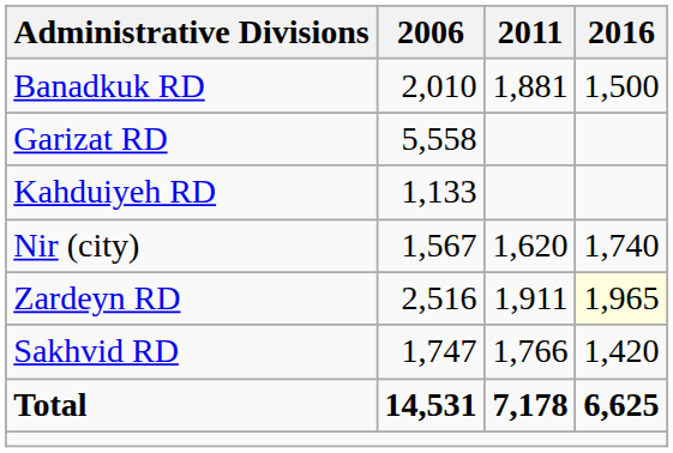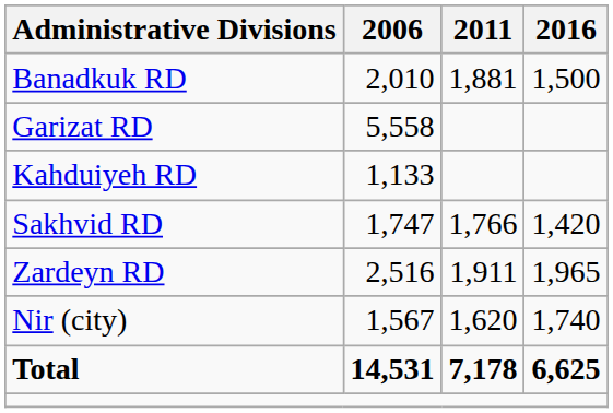 <table class="wikitable">
 <tr>
 <th>Administrative Divisions</th>
 <th>2006</th>
 <th>2011</th>
 <th>2016</th>
 </tr>
 <tr>
 <td><a href='#'>Banadkuk RD</a></td>
 <td style="text-align: right;">2,010</td>
 <td style="text-align: right;">1,881</td>
 <td style="text-align: right;">1,500</td>
 </tr>
 <tr>
 <td><a href='#'>Garizat RD</a></td>
 <td style="text-align: right;">5,558</td>
 <td style="text-align: right;"></td>
 <td style="text-align: right;"></td>
 </tr>
 <tr>
 <td><a href='#'>Kahduiyeh RD</a></td>
 <td style="text-align: right;">1,133</td>
 <td style="text-align: right;"></td>
 <td style="text-align: right;"></td>
 </tr>
 <tr>
-<td><a href='#'>Nir</a> (city)</td>
-<td style="text-align: right;">1,567</td>
-<td style="text-align: right;">1,620</td>
-<td style="text-align: right;">1,740</td>
+<td><a href='#'>Sakhvid RD</a></td>
+<td style="text-align: right;">1,747</td>
+<td style="text-align: right;">1,766</td>
+<td style="text-align: right;">1,420</td>
 </tr>
 <tr>
 <td><a href='#'>Zardeyn RD</a></td>
 <td style="text-align: right;">2,516</td>
 <td style="text-align: right;">1,911</td>
-<td style="background: lightyellow; text-align: right;">1,965</td>
+<td style="text-align: right;">1,965</td>
 </tr>
 <tr>
-<td><a href='#'>Sakhvid RD</a></td>
-<td style="text-align: right;">1,747</td>
-<td style="text-align: right;">1,766</td>
-<td style="text-align: right;">1,420</td>
+<td><a href='#'>Nir</a> (city)</td>
+<td style="text-align: right;">1,567</td>
+<td style="text-align: right;">1,620</td>
+<td style="text-align: right;">1,740</td>
 </tr>
 <tr>
 <td><strong>Total</strong></td>
 <td style="text-align: right;"><strong>14,531</strong></td>
 <td style="text-align: right;"><strong>7,178</strong></td>
 <td style="text-align: right;"><strong>6,625</strong></td>
 </tr>
 <tr>
 <td colspan=4></td>
 </tr>
 </table>
